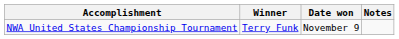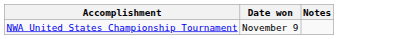 <table class="wikitable">
 <tr>
 <th>Accomplishment</th>
-<th>Winner</th>
 <th>Date won</th>
 <th>Notes</th>
 </tr>
 <tr>
 <td><a href='#'>NWA United States Championship Tournament</a></td>
-<td><a href='#'>Terry Funk</a></td>
 <td>November 9</td>
 <td></td>
 </tr>
 </table>
